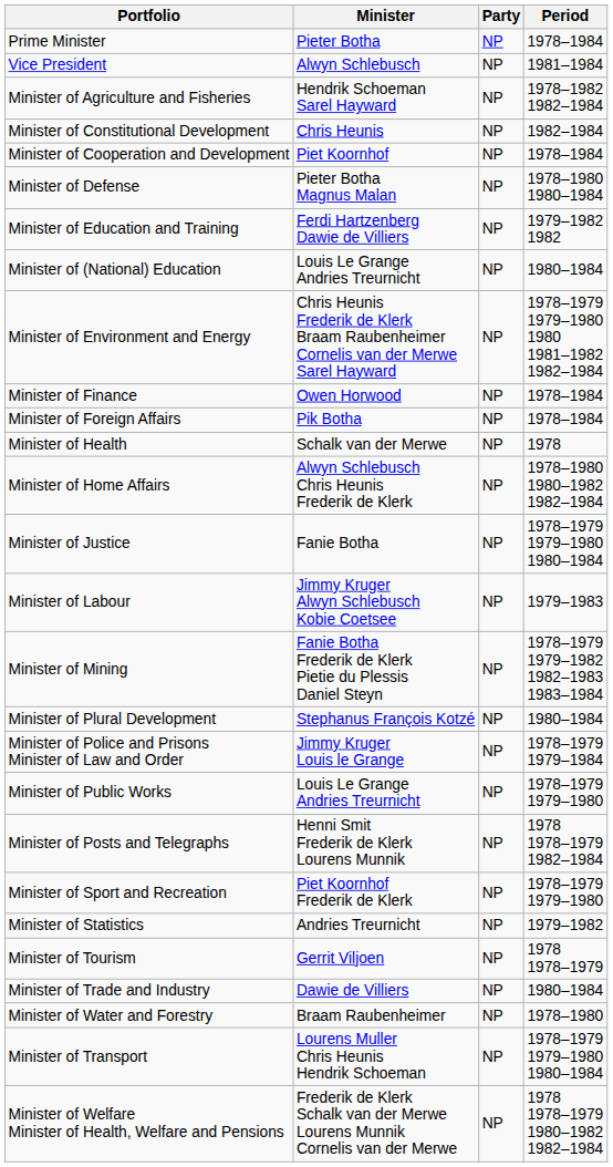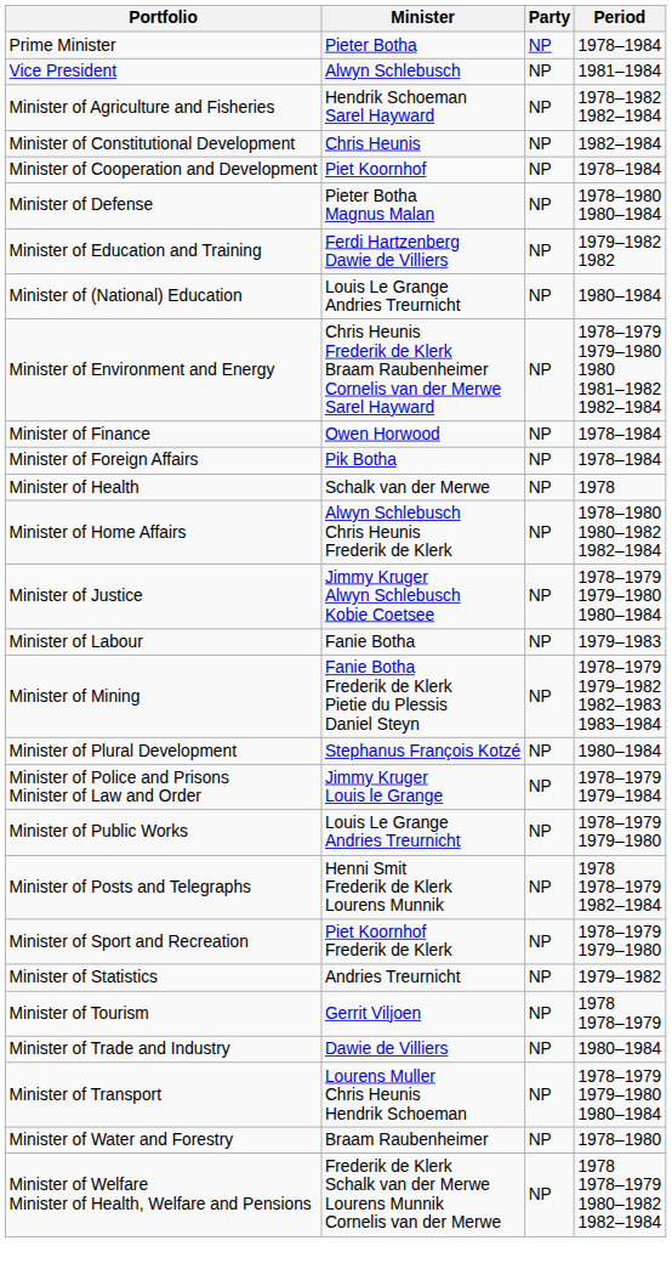 <table class="wikitable">
 <tr>
 <th>Portfolio</th>
 <th>Minister</th>
 <th>Party</th>
 <th>Period</th>
 </tr>
 <tr>
 <td>Prime Minister</td>
 <td><a href='#'>Pieter Botha</a></td>
 <td><a href='#'>NP</a></td>
 <td>1978–1984</td>
 </tr>
 <tr>
 <td><a href='#'>Vice President</a></td>
 <td><a href='#'>Alwyn Schlebusch</a></td>
 <td>NP</td>
 <td>1981–1984</td>
 </tr>
 <tr>
 <td>Minister of Agriculture and Fisheries</td>
 <td>Hendrik Schoeman<br><a href='#'>Sarel Hayward</a></td>
 <td>NP</td>
 <td>1978–1982<br>1982–1984</td>
 </tr>
 <tr>
 <td>Minister of Constitutional Development</td>
 <td><a href='#'>Chris Heunis</a></td>
 <td>NP</td>
 <td>1982–1984</td>
 </tr>
 <tr>
 <td>Minister of Cooperation and Development</td>
 <td><a href='#'>Piet Koornhof</a></td>
 <td>NP</td>
 <td>1978–1984</td>
 </tr>
 <tr>
 <td>Minister of Defense</td>
 <td>Pieter Botha<br><a href='#'>Magnus Malan</a></td>
 <td>NP</td>
 <td>1978–1980<br>1980–1984</td>
 </tr>
 <tr>
 <td>Minister of Education and Training</td>
 <td><a href='#'>Ferdi Hartzenberg</a><br><a href='#'>Dawie de Villiers</a></td>
 <td>NP</td>
 <td>1979–1982<br>1982</td>
 </tr>
 <tr>
 <td>Minister of (National) Education</td>
 <td>Louis Le Grange<br> Andries Treurnicht</td>
 <td>NP</td>
 <td>1980–1984</td>
 </tr>
 <tr>
 <td>Minister of Environment and Energy</td>
 <td>Chris Heunis<br> <a href='#'>Frederik de Klerk</a><br>Braam Raubenheimer<br> <a href='#'>Cornelis van der Merwe</a><br><a href='#'>Sarel Hayward</a></td>
 <td>NP</td>
 <td>1978–1979<br>1979–1980<br>1980<br>1981–1982<br>1982–1984</td>
 </tr>
 <tr>
 <td>Minister of Finance</td>
 <td><a href='#'>Owen Horwood</a></td>
 <td>NP</td>
 <td>1978–1984</td>
 </tr>
 <tr>
 <td>Minister of Foreign Affairs</td>
 <td><a href='#'>Pik Botha</a></td>
 <td>NP</td>
 <td>1978–1984</td>
 </tr>
 <tr>
 <td>Minister of Health</td>
 <td>Schalk van der Merwe</td>
 <td>NP</td>
 <td>1978</td>
 </tr>
 <tr>
 <td>Minister of Home Affairs</td>
 <td><a href='#'>Alwyn Schlebusch</a><br> Chris Heunis<br> Frederik de Klerk</td>
 <td>NP</td>
 <td>1978–1980<br>1980–1982<br>1982–1984</td>
 </tr>
 <tr>
 <td>Minister of Justice</td>
-<td>Fanie Botha</td>
+<td><a href='#'>Jimmy Kruger</a><br><a href='#'>Alwyn Schlebusch</a><br> <a href='#'>Kobie Coetsee</a></td>
 <td>NP</td>
 <td>1978–1979<br>1979–1980<br>1980–1984</td>
 </tr>
 <tr>
 <td>Minister of Labour</td>
-<td><a href='#'>Jimmy Kruger</a><br><a href='#'>Alwyn Schlebusch</a><br> <a href='#'>Kobie Coetsee</a></td>
+<td>Fanie Botha</td>
 <td>NP</td>
 <td>1979–1983</td>
 </tr>
 <tr>
 <td>Minister of Mining</td>
 <td><a href='#'>Fanie Botha</a><br> Frederik de Klerk<br> Pietie du Plessis<br>Daniel Steyn</td>
 <td>NP</td>
 <td>1978–1979<br>1979–1982<br>1982–1983<br>1983–1984</td>
 </tr>
 <tr>
 <td>Minister of Plural Development</td>
 <td><a href='#'>Stephanus François Kotzé</a></td>
 <td>NP</td>
 <td>1980–1984</td>
 </tr>
 <tr>
 <td>Minister of Police and Prisons<br>Minister of Law and Order</td>
 <td><a href='#'>Jimmy Kruger</a><br><a href='#'>Louis le Grange</a></td>
 <td>NP</td>
 <td>1978–1979<br>1979–1984</td>
 </tr>
 <tr>
 <td>Minister of Public Works</td>
 <td>Louis Le Grange<br> <a href='#'>Andries Treurnicht</a></td>
 <td>NP</td>
 <td>1978–1979<br>1979–1980</td>
 </tr>
 <tr>
 <td>Minister of Posts and Telegraphs</td>
 <td>Henni Smit<br>Frederik de Klerk<br>Lourens Munnik</td>
 <td>NP</td>
 <td>1978<br>1978–1979<br>1982–1984</td>
 </tr>
 <tr>
 <td>Minister of Sport and Recreation</td>
 <td><a href='#'>Piet Koornhof</a><br> Frederik de Klerk</td>
 <td>NP</td>
 <td>1978–1979<br>1979–1980</td>
 </tr>
 <tr>
 <td>Minister of Statistics</td>
 <td>Andries Treurnicht</td>
 <td>NP</td>
 <td>1979–1982</td>
 </tr>
 <tr>
 <td>Minister of Tourism</td>
 <td><a href='#'>Gerrit Viljoen</a></td>
 <td>NP</td>
 <td>1978<br>1978–1979</td>
 </tr>
 <tr>
 <td>Minister of Trade and Industry</td>
 <td><a href='#'>Dawie de Villiers</a></td>
 <td>NP</td>
 <td>1980–1984</td>
 </tr>
 <tr>
+<td>Minister of Transport</td>
+<td><a href='#'>Lourens Muller</a><br> Chris Heunis<br>Hendrik Schoeman</td>
+<td>NP</td>
+<td>1978–1979<br>1979–1980<br>1980–1984</td>
+</tr>
+<tr>
 <td>Minister of Water and Forestry</td>
 <td>Braam Raubenheimer</td>
 <td>NP</td>
 <td>1978–1980</td>
-</tr>
-<tr>
-<td>Minister of Transport</td>
-<td><a href='#'>Lourens Muller</a><br> Chris Heunis<br>Hendrik Schoeman</td>
-<td>NP</td>
-<td>1978–1979<br>1979–1980<br>1980–1984</td>
 </tr>
 <tr>
 <td>Minister of Welfare<br>Minister of Health, Welfare and Pensions</td>
 <td>Frederik de Klerk<br>Schalk van der Merwe<br>Lourens Munnik<br>Cornelis van der Merwe</td>
 <td>NP</td>
 <td>1978<br>1978–1979<br>1980–1982<br>1982–1984</td>
 </tr>
 </table>
